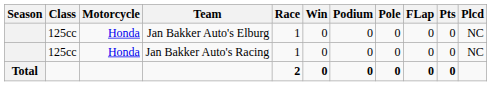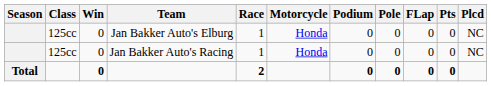 <table class="wikitable">
 <tr>
 <th>Season</th>
 <th>Class</th>
-<th>Motorcycle</th>
+<th>Win</th>
 <th>Team</th>
 <th>Race</th>
-<th>Win</th>
+<th>Motorcycle</th>
 <th>Podium</th>
 <th>Pole</th>
 <th>FLap</th>
 <th>Pts</th>
 <th>Plcd</th>
 </tr>
 <tr align="right">
 <th></th>
 <td>125cc</td>
-<td><a href='#'>Honda</a></td>
+<td>0</td>
 <td>Jan Bakker Auto's Elburg</td>
 <td>1</td>
-<td>0</td>
+<td><a href='#'>Honda</a></td>
 <td>0</td>
 <td>0</td>
 <td>0</td>
 <td>0</td>
 <td>NC</td>
 </tr>
 <tr align="right">
 <th></th>
 <td>125cc</td>
-<td><a href='#'>Honda</a></td>
+<td>0</td>
 <td>Jan Bakker Auto's Racing</td>
 <td>1</td>
-<td>0</td>
+<td><a href='#'>Honda</a></td>
 <td>0</td>
 <td>0</td>
 <td>0</td>
 <td>0</td>
 <td>NC</td>
 </tr>
 <tr align="right">
 <th>Total</th>
 <td></td>
-<td></td>
+<td><strong>0</strong></td>
 <td></td>
 <td><strong>2</strong></td>
-<td><strong>0</strong></td>
+<td></td>
 <td><strong>0</strong></td>
 <td><strong>0</strong></td>
 <td><strong>0</strong></td>
 <td><strong>0</strong></td>
 <td></td>
 </tr>
 </table>
